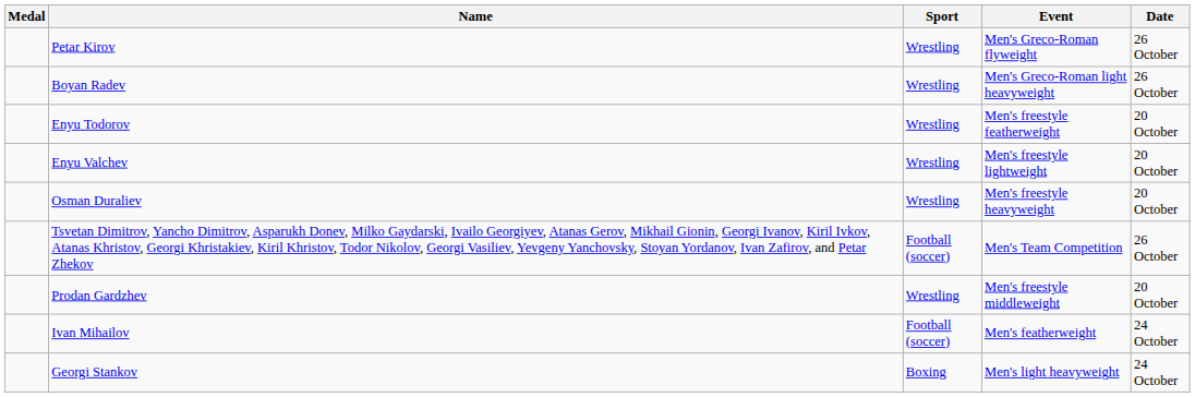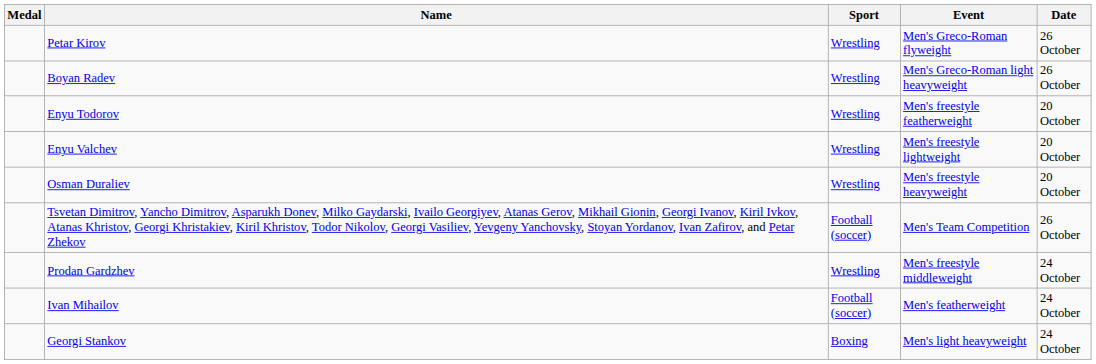 <table class="wikitable sortable" style="font-size:90%">
 <tr>
 <th>Medal</th>
 <th>Name</th>
 <th>Sport</th>
 <th>Event</th>
 <th>Date</th>
 </tr>
 <tr>
 <td></td>
 <td><a href='#'>Petar Kirov</a></td>
 <td><a href='#'>Wrestling</a></td>
 <td><a href='#'>Men's Greco-Roman flyweight</a></td>
 <td>26 October</td>
 </tr>
 <tr>
 <td></td>
 <td><a href='#'>Boyan Radev</a></td>
 <td><a href='#'>Wrestling</a></td>
 <td><a href='#'>Men's Greco-Roman light heavyweight</a></td>
 <td>26 October</td>
 </tr>
 <tr>
 <td></td>
 <td><a href='#'>Enyu Todorov</a></td>
 <td><a href='#'>Wrestling</a></td>
 <td><a href='#'>Men's freestyle featherweight</a></td>
 <td>20 October</td>
 </tr>
 <tr>
 <td></td>
 <td><a href='#'>Enyu Valchev</a></td>
 <td><a href='#'>Wrestling</a></td>
 <td><a href='#'>Men's freestyle lightweight</a></td>
 <td>20 October</td>
 </tr>
 <tr>
 <td></td>
 <td><a href='#'>Osman Duraliev</a></td>
 <td><a href='#'>Wrestling</a></td>
 <td><a href='#'>Men's freestyle heavyweight</a></td>
 <td>20 October</td>
 </tr>
 <tr>
 <td></td>
 <td><a href='#'>Tsvetan Dimitrov</a>, <a href='#'>Yancho Dimitrov</a>, <a href='#'>Asparukh Donev</a>, <a href='#'>Milko Gaydarski</a>, <a href='#'>Ivailo Georgiyev</a>, <a href='#'>Atanas Gerov</a>, <a href='#'>Mikhail Gionin</a>, <a href='#'>Georgi Ivanov</a>, <a href='#'>Kiril Ivkov</a>, <a href='#'>Atanas Khristov</a>, <a href='#'>Georgi Khristakiev</a>, <a href='#'>Kiril Khristov</a>, <a href='#'>Todor Nikolov</a>, <a href='#'>Georgi Vasiliev</a>, <a href='#'>Yevgeny Yanchovsky</a>, <a href='#'>Stoyan Yordanov</a>, <a href='#'>Ivan Zafirov</a>, and <a href='#'>Petar Zhekov</a></td>
 <td><a href='#'>Football (soccer)</a></td>
 <td><a href='#'>Men's Team Competition</a></td>
 <td>26 October</td>
 </tr>
 <tr>
 <td></td>
 <td><a href='#'>Prodan Gardzhev</a></td>
 <td><a href='#'>Wrestling</a></td>
 <td><a href='#'>Men's freestyle middleweight</a></td>
-<td>20 October</td>
+<td>24 October</td>
 </tr>
 <tr>
 <td></td>
 <td><a href='#'>Ivan Mihailov</a></td>
 <td><a href='#'>Football (soccer)</a></td>
 <td><a href='#'>Men's featherweight</a></td>
 <td>24 October</td>
 </tr>
 <tr>
 <td></td>
 <td><a href='#'>Georgi Stankov</a></td>
 <td><a href='#'>Boxing</a></td>
 <td><a href='#'>Men's light heavyweight</a></td>
 <td>24 October</td>
 </tr>
 </table>
